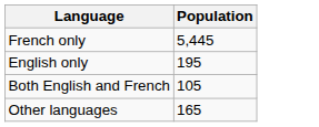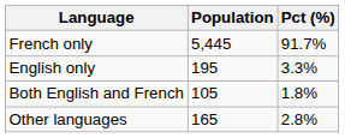 <table class="wikitable">
 <tr>
 <th>Language</th>
 <th>Population</th>
+<th>Pct (%)</th>
 </tr>
 <tr>
 <td>French only</td>
 <td>5,445</td>
+<td>91.7%</td>
 </tr>
 <tr>
 <td>English only</td>
 <td>195</td>
+<td>3.3%</td>
 </tr>
 <tr>
 <td>Both English and French</td>
 <td>105</td>
+<td>1.8%</td>
 </tr>
 <tr>
 <td>Other languages</td>
 <td>165</td>
+<td>2.8%</td>
 </tr>
 </table>
